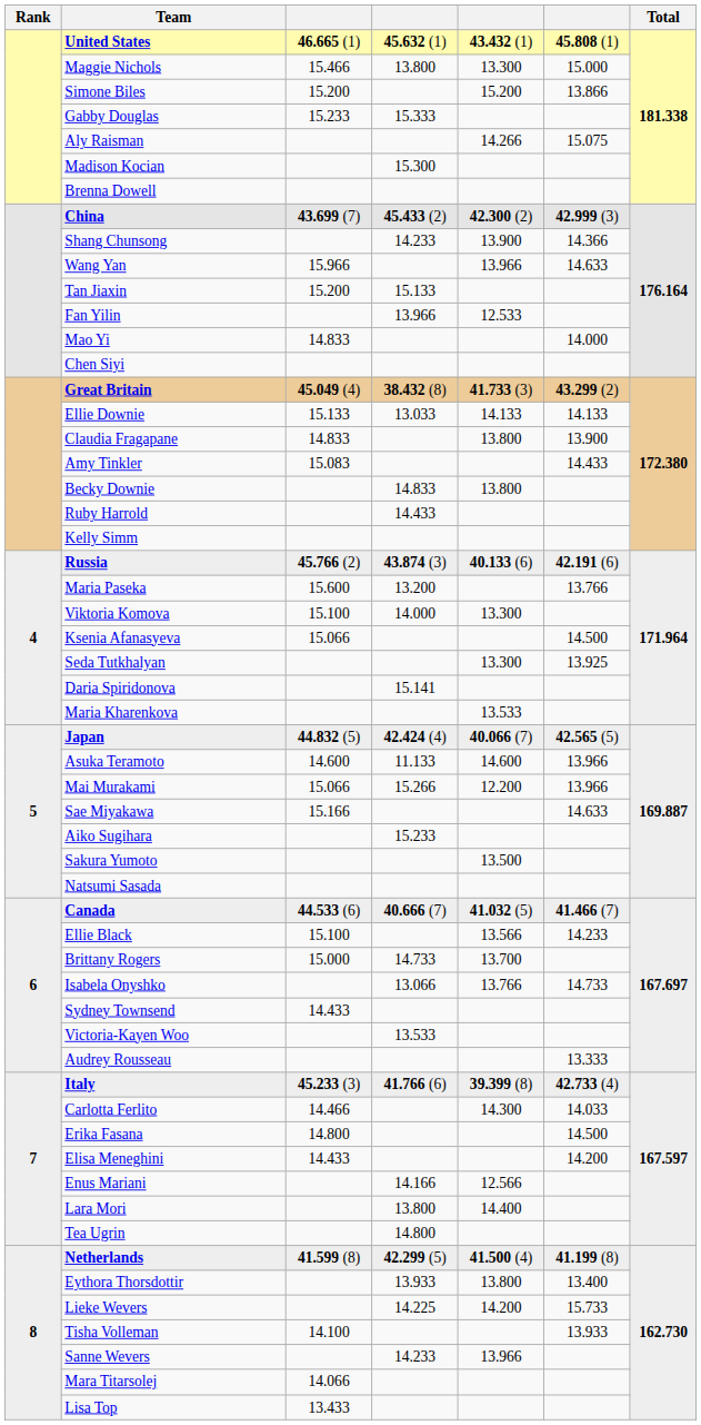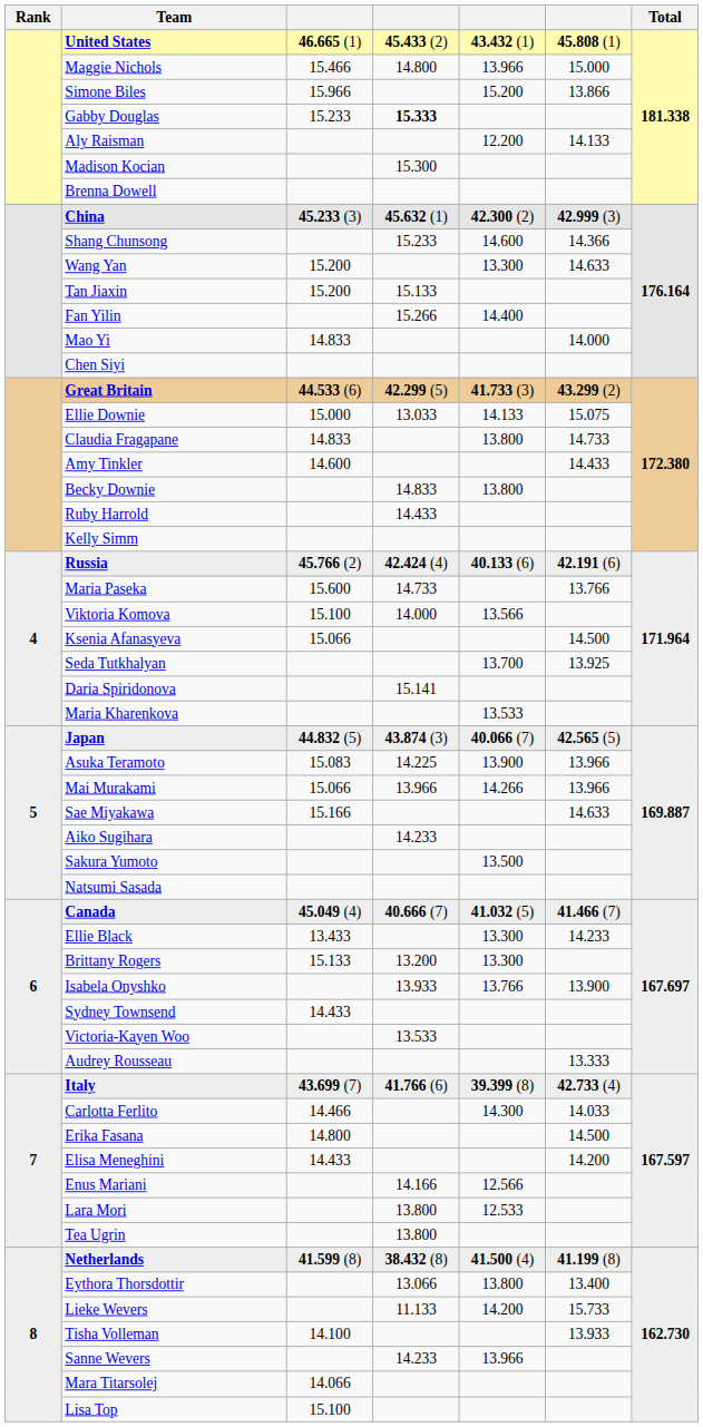 <table class="wikitable" style="text-align:center; font-size:95%">
 <tr>
 <th scope="col" style="width:50px;">Rank</th>
 <th scope="col" style="width:220px;">Team</th>
 <th scope="col" style="width:80px;"></th>
 <th scope="col" style="width:80px;"></th>
 <th scope="col" style="width:80px;"></th>
 <th scope="col" style="width:80px;"></th>
 <th scope="col" style="width:60px;">Total</th>
 </tr>
 <tr style="background:#fffcaf;">
 <td rowspan=7></td>
 <td style="text-align:left;"> <strong><a href='#'>United States</a></strong></td>
 <td><strong>46.665</strong> (1)</td>
-<td><strong>45.632</strong> (1)</td>
+<td><strong>45.433</strong> (2)</td>
 <td><strong>43.432</strong> (1)</td>
 <td><strong>45.808</strong> (1)</td>
 <td rowspan=7><strong>181.338</strong></td>
 </tr>
 <tr>
 <td style="text-align:left;"><a href='#'>Maggie Nichols</a></td>
 <td>15.466</td>
-<td>13.800</td>
-<td>13.300</td>
+<td>14.800</td>
+<td>13.966</td>
 <td>15.000</td>
 </tr>
 <tr>
 <td style="text-align:left;"><a href='#'>Simone Biles</a></td>
-<td>15.200</td>
+<td>15.966</td>
 <td></td>
 <td>15.200</td>
 <td>13.866</td>
 </tr>
 <tr>
 <td style="text-align:left;"><a href='#'>Gabby Douglas</a></td>
 <td>15.233</td>
-<td>15.333</td>
+<td><strong>15.333</strong></td>
 <td></td>
 <td></td>
 </tr>
 <tr>
 <td style="text-align:left;"><a href='#'>Aly Raisman</a></td>
 <td></td>
 <td></td>
-<td>14.266</td>
-<td>15.075</td>
+<td>12.200</td>
+<td>14.133</td>
 </tr>
 <tr>
 <td style="text-align:left;"><a href='#'>Madison Kocian</a></td>
 <td></td>
 <td>15.300</td>
 <td></td>
 <td></td>
 </tr>
 <tr>
 <td style="text-align:left;"><a href='#'>Brenna Dowell</a></td>
 <td></td>
 <td></td>
 <td></td>
 <td></td>
 </tr>
 <tr style="background:#e5e5e5;">
 <td rowspan=7></td>
 <td style="text-align:left;"> <strong><a href='#'>China</a></strong></td>
-<td><strong>43.699</strong> (7)</td>
-<td><strong>45.433</strong> (2)</td>
+<td><strong>45.233</strong> (3)</td>
+<td><strong>45.632</strong> (1)</td>
 <td><strong>42.300</strong> (2)</td>
 <td><strong>42.999</strong> (3)</td>
 <td rowspan=7><strong>176.164</strong></td>
 </tr>
 <tr>
 <td style="text-align:left;"><a href='#'>Shang Chunsong</a></td>
 <td></td>
-<td>14.233</td>
-<td>13.900</td>
+<td>15.233</td>
+<td>14.600</td>
 <td>14.366</td>
 </tr>
 <tr>
 <td style="text-align:left;"><a href='#'>Wang Yan</a></td>
-<td>15.966</td>
+<td>15.200</td>
 <td></td>
-<td>13.966</td>
+<td>13.300</td>
 <td>14.633</td>
 </tr>
 <tr>
 <td style="text-align:left;"><a href='#'>Tan Jiaxin</a></td>
 <td>15.200</td>
 <td>15.133</td>
 <td></td>
 <td></td>
 </tr>
 <tr>
 <td style="text-align:left;"><a href='#'>Fan Yilin</a></td>
 <td></td>
-<td>13.966</td>
-<td>12.533</td>
+<td>15.266</td>
+<td>14.400</td>
 <td></td>
 </tr>
 <tr>
 <td style="text-align:left;"><a href='#'>Mao Yi</a></td>
 <td>14.833</td>
 <td></td>
 <td></td>
 <td>14.000</td>
 </tr>
 <tr>
 <td style="text-align:left;"><a href='#'>Chen Siyi</a></td>
 <td></td>
 <td></td>
 <td></td>
 <td></td>
 </tr>
 <tr style="background:#ec9;">
 <td rowspan=7></td>
 <td style="text-align:left;"> <strong><a href='#'>Great Britain</a></strong></td>
-<td><strong>45.049</strong> (4)</td>
-<td><strong>38.432</strong> (8)</td>
+<td><strong>44.533</strong> (6)</td>
+<td><strong>42.299</strong> (5)</td>
 <td><strong>41.733</strong> (3)</td>
 <td><strong>43.299</strong> (2)</td>
 <td rowspan=7><strong>172.380</strong></td>
 </tr>
 <tr>
 <td style="text-align:left;"><a href='#'>Ellie Downie</a></td>
-<td>15.133</td>
+<td>15.000</td>
 <td>13.033</td>
 <td>14.133</td>
-<td>14.133</td>
+<td>15.075</td>
 </tr>
 <tr>
 <td style="text-align:left;"><a href='#'>Claudia Fragapane</a></td>
 <td>14.833</td>
 <td></td>
 <td>13.800</td>
-<td>13.900</td>
+<td>14.733</td>
 </tr>
 <tr>
 <td style="text-align:left;"><a href='#'>Amy Tinkler</a></td>
-<td>15.083</td>
+<td>14.600</td>
 <td></td>
 <td></td>
 <td>14.433</td>
 </tr>
 <tr>
 <td style="text-align:left;"><a href='#'>Becky Downie</a></td>
 <td></td>
 <td>14.833</td>
 <td>13.800</td>
 <td></td>
 </tr>
 <tr>
 <td style="text-align:left;"><a href='#'>Ruby Harrold</a></td>
 <td></td>
 <td>14.433</td>
 <td></td>
 <td></td>
 </tr>
 <tr>
 <td style="text-align:left;"><a href='#'>Kelly Simm</a></td>
 <td></td>
 <td></td>
 <td></td>
 <td></td>
 </tr>
 <tr style="background:#eee;">
 <td rowspan=7><strong>4</strong></td>
 <td style="text-align:left;"> <strong><a href='#'>Russia</a></strong></td>
 <td><strong>45.766</strong> (2)</td>
-<td><strong>43.874</strong> (3)</td>
+<td><strong>42.424</strong> (4)</td>
 <td><strong>40.133</strong> (6)</td>
 <td><strong>42.191</strong> (6)</td>
 <td rowspan=7><strong>171.964</strong></td>
 </tr>
 <tr>
 <td style="text-align:left;"><a href='#'>Maria Paseka</a></td>
 <td>15.600</td>
-<td>13.200</td>
+<td>14.733</td>
 <td></td>
 <td>13.766</td>
 </tr>
 <tr>
 <td style="text-align:left;"><a href='#'>Viktoria Komova</a></td>
 <td>15.100</td>
 <td>14.000</td>
-<td>13.300</td>
+<td>13.566</td>
 <td></td>
 </tr>
 <tr>
 <td style="text-align:left;"><a href='#'>Ksenia Afanasyeva</a></td>
 <td>15.066</td>
 <td></td>
 <td></td>
 <td>14.500</td>
 </tr>
 <tr>
 <td style="text-align:left;"><a href='#'>Seda Tutkhalyan</a></td>
 <td></td>
 <td></td>
-<td>13.300</td>
+<td>13.700</td>
 <td>13.925</td>
 </tr>
 <tr>
 <td style="text-align:left;"><a href='#'>Daria Spiridonova</a></td>
 <td></td>
 <td>15.141</td>
 <td></td>
 <td></td>
 </tr>
 <tr>
 <td style="text-align:left;"><a href='#'>Maria Kharenkova</a></td>
 <td></td>
 <td></td>
 <td>13.533</td>
 <td></td>
 </tr>
 <tr style="background:#eee;">
 <td rowspan=7><strong>5</strong></td>
 <td style="text-align:left;"> <strong><a href='#'>Japan</a></strong></td>
 <td><strong>44.832</strong> (5)</td>
-<td><strong>42.424</strong> (4)</td>
+<td><strong>43.874</strong> (3)</td>
 <td><strong>40.066</strong> (7)</td>
 <td><strong>42.565</strong> (5)</td>
 <td rowspan=7><strong>169.887</strong></td>
 </tr>
 <tr>
 <td style="text-align:left;"><a href='#'>Asuka Teramoto</a></td>
-<td>14.600</td>
-<td>11.133</td>
-<td>14.600</td>
+<td>15.083</td>
+<td>14.225</td>
+<td>13.900</td>
 <td>13.966</td>
 </tr>
 <tr>
 <td style="text-align:left;"><a href='#'>Mai Murakami</a></td>
 <td>15.066</td>
-<td>15.266</td>
-<td>12.200</td>
+<td>13.966</td>
+<td>14.266</td>
 <td>13.966</td>
 </tr>
 <tr>
 <td style="text-align:left;"><a href='#'>Sae Miyakawa</a></td>
 <td>15.166</td>
 <td></td>
 <td></td>
 <td>14.633</td>
 </tr>
 <tr>
 <td style="text-align:left;"><a href='#'>Aiko Sugihara</a></td>
 <td></td>
-<td>15.233</td>
+<td>14.233</td>
 <td></td>
 <td></td>
 </tr>
 <tr>
 <td style="text-align:left;"><a href='#'>Sakura Yumoto</a></td>
 <td></td>
 <td></td>
 <td>13.500</td>
 <td></td>
 </tr>
 <tr>
 <td style="text-align:left;"><a href='#'>Natsumi Sasada</a></td>
 <td></td>
 <td></td>
 <td></td>
 <td></td>
 </tr>
 <tr style="background:#eee;">
 <td rowspan=7><strong>6</strong></td>
 <td style="text-align:left;"> <strong><a href='#'>Canada</a></strong></td>
-<td><strong>44.533</strong> (6)</td>
+<td><strong>45.049</strong> (4)</td>
 <td><strong>40.666</strong> (7)</td>
 <td><strong>41.032</strong> (5)</td>
 <td><strong>41.466</strong> (7)</td>
 <td rowspan=7><strong>167.697</strong></td>
 </tr>
 <tr>
 <td style="text-align:left;"><a href='#'>Ellie Black</a></td>
-<td>15.100</td>
+<td>13.433</td>
 <td></td>
-<td>13.566</td>
+<td>13.300</td>
 <td>14.233</td>
 </tr>
 <tr>
 <td style="text-align:left;"><a href='#'>Brittany Rogers</a></td>
-<td>15.000</td>
-<td>14.733</td>
-<td>13.700</td>
+<td>15.133</td>
+<td>13.200</td>
+<td>13.300</td>
 <td></td>
 </tr>
 <tr>
 <td style="text-align:left;"><a href='#'>Isabela Onyshko</a></td>
 <td></td>
-<td>13.066</td>
+<td>13.933</td>
 <td>13.766</td>
-<td>14.733</td>
+<td>13.900</td>
 </tr>
 <tr>
 <td style="text-align:left;"><a href='#'>Sydney Townsend</a></td>
 <td>14.433</td>
 <td></td>
 <td></td>
 <td></td>
 </tr>
 <tr>
 <td style="text-align:left;"><a href='#'>Victoria-Kayen Woo</a></td>
 <td></td>
 <td>13.533</td>
 <td></td>
 <td></td>
 </tr>
 <tr>
 <td style="text-align:left;"><a href='#'>Audrey Rousseau</a></td>
 <td></td>
 <td></td>
 <td></td>
 <td>13.333</td>
 </tr>
 <tr style="background:#eee;">
 <td rowspan=7><strong>7</strong></td>
 <td style="text-align:left;"> <strong><a href='#'>Italy</a></strong></td>
-<td><strong>45.233</strong> (3)</td>
+<td><strong>43.699</strong> (7)</td>
 <td><strong>41.766</strong> (6)</td>
 <td><strong>39.399</strong> (8)</td>
 <td><strong>42.733</strong> (4)</td>
 <td rowspan=7><strong>167.597</strong></td>
 </tr>
 <tr>
 <td style="text-align:left;"><a href='#'>Carlotta Ferlito</a></td>
 <td>14.466</td>
 <td></td>
 <td>14.300</td>
 <td>14.033</td>
 </tr>
 <tr>
 <td style="text-align:left;"><a href='#'>Erika Fasana</a></td>
 <td>14.800</td>
 <td></td>
 <td></td>
 <td>14.500</td>
 </tr>
 <tr>
 <td style="text-align:left;"><a href='#'>Elisa Meneghini</a></td>
 <td>14.433</td>
 <td></td>
 <td></td>
 <td>14.200</td>
 </tr>
 <tr>
 <td style="text-align:left;"><a href='#'>Enus Mariani</a></td>
 <td></td>
 <td>14.166</td>
 <td>12.566</td>
 <td></td>
 </tr>
 <tr>
 <td style="text-align:left;"><a href='#'>Lara Mori</a></td>
 <td></td>
 <td>13.800</td>
-<td>14.400</td>
+<td>12.533</td>
 <td></td>
 </tr>
 <tr>
 <td style="text-align:left;"><a href='#'>Tea Ugrin</a></td>
 <td></td>
-<td>14.800</td>
+<td>13.800</td>
 <td></td>
 <td></td>
 </tr>
 <tr style="background:#eee;">
 <td rowspan=7><strong>8</strong></td>
 <td style="text-align:left;"> <strong><a href='#'>Netherlands</a></strong></td>
 <td><strong>41.599</strong> (8)</td>
-<td><strong>42.299</strong> (5)</td>
+<td><strong>38.432</strong> (8)</td>
 <td><strong>41.500</strong> (4)</td>
 <td><strong>41.199</strong> (8)</td>
 <td rowspan=7><strong>162.730</strong></td>
 </tr>
 <tr>
 <td style="text-align:left;"><a href='#'>Eythora Thorsdottir</a></td>
 <td></td>
-<td>13.933</td>
+<td>13.066</td>
 <td>13.800</td>
 <td>13.400</td>
 </tr>
 <tr>
 <td style="text-align:left;"><a href='#'>Lieke Wevers</a></td>
 <td></td>
-<td>14.225</td>
+<td>11.133</td>
 <td>14.200</td>
 <td>15.733</td>
 </tr>
 <tr>
 <td style="text-align:left;"><a href='#'>Tisha Volleman</a></td>
 <td>14.100</td>
 <td></td>
 <td></td>
 <td>13.933</td>
 </tr>
 <tr>
 <td style="text-align:left;"><a href='#'>Sanne Wevers</a></td>
 <td></td>
 <td>14.233</td>
 <td>13.966</td>
 <td></td>
 </tr>
 <tr>
 <td style="text-align:left;"><a href='#'>Mara Titarsolej</a></td>
 <td>14.066</td>
 <td></td>
 <td></td>
 <td></td>
 </tr>
 <tr>
 <td style="text-align:left;"><a href='#'>Lisa Top</a></td>
-<td>13.433</td>
+<td>15.100</td>
 <td></td>
 <td></td>
 <td></td>
 </tr>
 </table>
